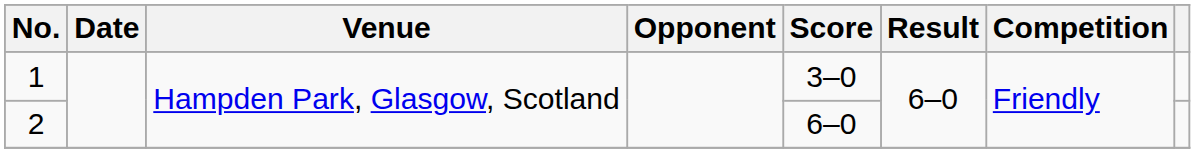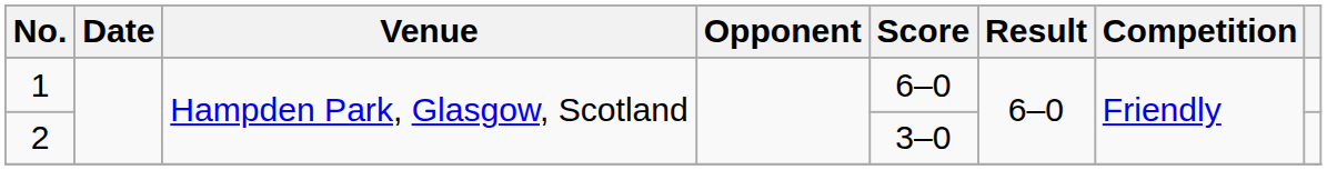 <table class="wikitable sortable">
 <tr>
 <th scope="col">No.</th>
 <th scope="col" data-sort-type="date">Date</th>
 <th scope="col">Venue</th>
 <th scope="col">Opponent</th>
 <th scope="col">Score</th>
 <th scope="col">Result</th>
 <th scope="col">Competition</th>
 <th scope="col" class="unsortable"></th>
 </tr>
 <tr>
 <td style="text-align:center">1</td>
 <td rowspan="2"></td>
 <td rowspan="2"><a href='#'>Hampden Park</a>, <a href='#'>Glasgow</a>, Scotland</td>
 <td rowspan="2"></td>
-<td style="text-align:center">3–0</td>
+<td style="text-align:center">6–0</td>
 <td rowspan="2" style="text-align:center">6–0</td>
 <td rowspan="2"><a href='#'>Friendly</a></td>
 <td></td>
 </tr>
 <tr>
 <td style="text-align:center">2</td>
-<td style="text-align:center">6–0</td>
+<td style="text-align:center">3–0</td>
 <td></td>
 </tr>
 <tr>
 </tr>
 </table>
